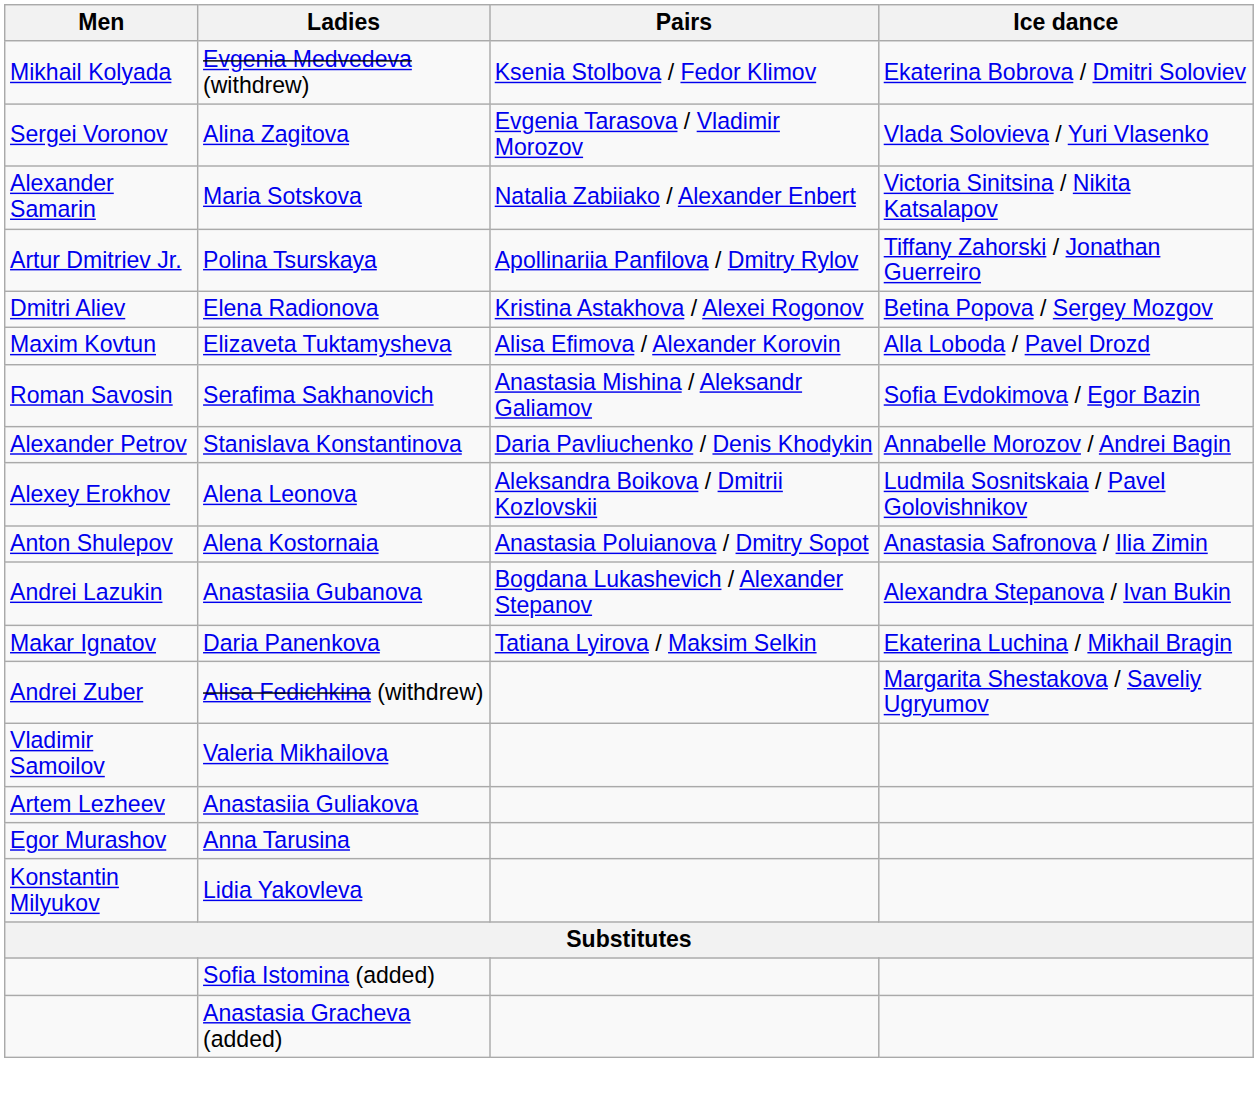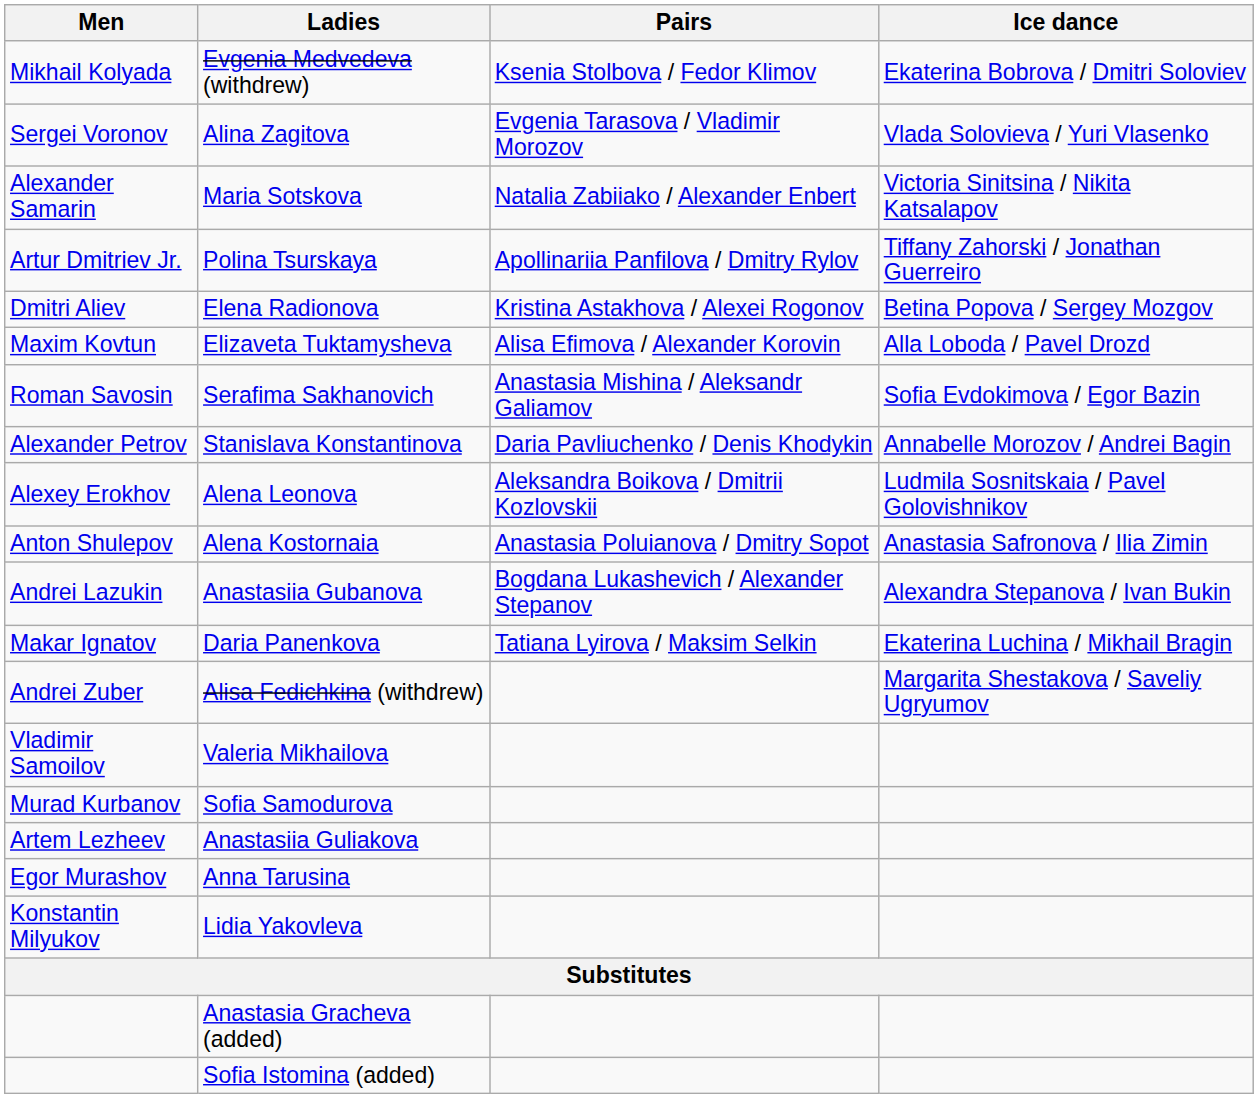 <table class="wikitable">
 <tr>
 <th>Men</th>
 <th>Ladies</th>
 <th>Pairs</th>
 <th>Ice dance</th>
 </tr>
 <tr>
 <td><a href='#'>Mikhail Kolyada</a></td>
 <td><s><a href='#'>Evgenia Medvedeva</a></s> (withdrew)</td>
 <td><a href='#'>Ksenia Stolbova</a> / <a href='#'>Fedor Klimov</a></td>
 <td><a href='#'>Ekaterina Bobrova</a> / <a href='#'>Dmitri Soloviev</a></td>
 </tr>
 <tr>
 <td><a href='#'>Sergei Voronov</a></td>
 <td><a href='#'>Alina Zagitova</a></td>
 <td><a href='#'>Evgenia Tarasova</a> / <a href='#'>Vladimir Morozov</a></td>
 <td><a href='#'>Vlada Solovieva</a> / <a href='#'>Yuri Vlasenko</a></td>
 </tr>
 <tr>
 <td><a href='#'>Alexander Samarin</a></td>
 <td><a href='#'>Maria Sotskova</a></td>
 <td><a href='#'>Natalia Zabiiako</a> / <a href='#'>Alexander Enbert</a></td>
 <td><a href='#'>Victoria Sinitsina</a> / <a href='#'>Nikita Katsalapov</a></td>
 </tr>
 <tr>
 <td><a href='#'>Artur Dmitriev Jr.</a></td>
 <td><a href='#'>Polina Tsurskaya</a></td>
 <td><a href='#'>Apollinariia Panfilova</a> / <a href='#'>Dmitry Rylov</a></td>
 <td><a href='#'>Tiffany Zahorski</a> / <a href='#'>Jonathan Guerreiro</a></td>
 </tr>
 <tr>
 <td><a href='#'>Dmitri Aliev</a></td>
 <td><a href='#'>Elena Radionova</a></td>
 <td><a href='#'>Kristina Astakhova</a> / <a href='#'>Alexei Rogonov</a></td>
 <td><a href='#'>Betina Popova</a> / <a href='#'>Sergey Mozgov</a></td>
 </tr>
 <tr>
 <td><a href='#'>Maxim Kovtun</a></td>
 <td><a href='#'>Elizaveta Tuktamysheva</a></td>
 <td><a href='#'>Alisa Efimova</a> / <a href='#'>Alexander Korovin</a></td>
 <td><a href='#'>Alla Loboda</a> / <a href='#'>Pavel Drozd</a></td>
 </tr>
 <tr>
 <td><a href='#'>Roman Savosin</a></td>
 <td><a href='#'>Serafima Sakhanovich</a></td>
 <td><a href='#'>Anastasia Mishina</a> / <a href='#'>Aleksandr Galiamov</a></td>
 <td><a href='#'>Sofia Evdokimova</a> / <a href='#'>Egor Bazin</a></td>
 </tr>
 <tr>
 <td><a href='#'>Alexander Petrov</a></td>
 <td><a href='#'>Stanislava Konstantinova</a></td>
 <td><a href='#'>Daria Pavliuchenko</a> / <a href='#'>Denis Khodykin</a></td>
 <td><a href='#'>Annabelle Morozov</a> / <a href='#'>Andrei Bagin</a></td>
 </tr>
 <tr>
 <td><a href='#'>Alexey Erokhov</a></td>
 <td><a href='#'>Alena Leonova</a></td>
 <td><a href='#'>Aleksandra Boikova</a> / <a href='#'>Dmitrii Kozlovskii</a></td>
 <td><a href='#'>Ludmila Sosnitskaia</a> / <a href='#'>Pavel Golovishnikov</a></td>
 </tr>
 <tr>
 <td><a href='#'>Anton Shulepov</a></td>
 <td><a href='#'>Alena Kostornaia</a></td>
 <td><a href='#'>Anastasia Poluianova</a> / <a href='#'>Dmitry Sopot</a></td>
 <td><a href='#'>Anastasia Safronova</a> / <a href='#'>Ilia Zimin</a></td>
 </tr>
 <tr>
 <td><a href='#'>Andrei Lazukin</a></td>
 <td><a href='#'>Anastasiia Gubanova</a></td>
 <td><a href='#'>Bogdana Lukashevich</a> / <a href='#'>Alexander Stepanov</a></td>
 <td><a href='#'>Alexandra Stepanova</a> / <a href='#'>Ivan Bukin</a></td>
 </tr>
 <tr>
 <td><a href='#'>Makar Ignatov</a></td>
 <td><a href='#'>Daria Panenkova</a></td>
 <td><a href='#'>Tatiana Lyirova</a> / <a href='#'>Maksim Selkin</a></td>
 <td><a href='#'>Ekaterina Luchina</a> / <a href='#'>Mikhail Bragin</a></td>
 </tr>
 <tr>
 <td><a href='#'>Andrei Zuber</a></td>
 <td><s><a href='#'>Alisa Fedichkina</a></s> (withdrew)</td>
 <td></td>
 <td><a href='#'>Margarita Shestakova</a> / <a href='#'>Saveliy Ugryumov</a></td>
 </tr>
 <tr>
 <td><a href='#'>Vladimir Samoilov</a></td>
 <td><a href='#'>Valeria Mikhailova</a></td>
 <td></td>
 <td></td>
 </tr>
 <tr>
+<td><a href='#'>Murad Kurbanov</a></td>
+<td><a href='#'>Sofia Samodurova</a></td>
+<td></td>
+<td></td>
+</tr>
+<tr>
 <td><a href='#'>Artem Lezheev</a></td>
 <td><a href='#'>Anastasiia Guliakova</a></td>
 <td></td>
 <td></td>
 </tr>
 <tr>
 <td><a href='#'>Egor Murashov</a></td>
 <td><a href='#'>Anna Tarusina</a></td>
 <td></td>
 <td></td>
 </tr>
 <tr>
 <td><a href='#'>Konstantin Milyukov</a></td>
 <td><a href='#'>Lidia Yakovleva</a></td>
 <td></td>
 <td></td>
 </tr>
 <tr>
 <th colspan=4>Substitutes</th>
 </tr>
 <tr>
 <td></td>
-<td><a href='#'>Sofia Istomina</a> (added)</td>
+<td><a href='#'>Anastasia Gracheva</a> (added)</td>
 <td></td>
 <td></td>
 </tr>
 <tr>
 <td></td>
-<td><a href='#'>Anastasia Gracheva</a> (added)</td>
+<td><a href='#'>Sofia Istomina</a> (added)</td>
 <td></td>
 <td></td>
 </tr>
 </table>
